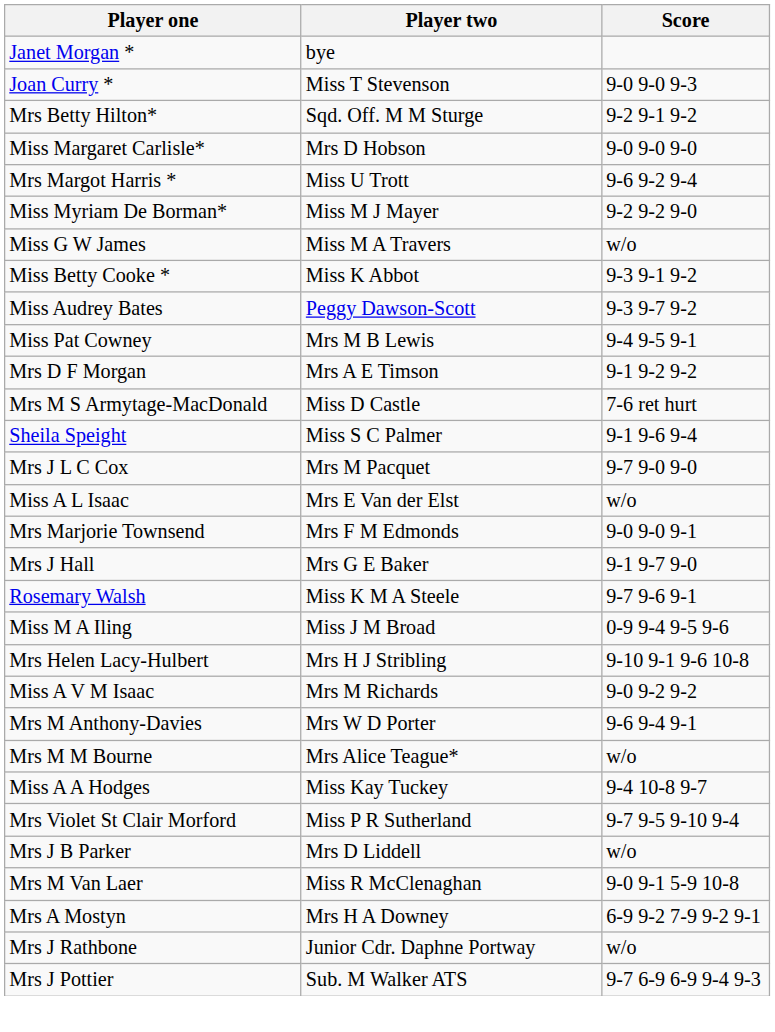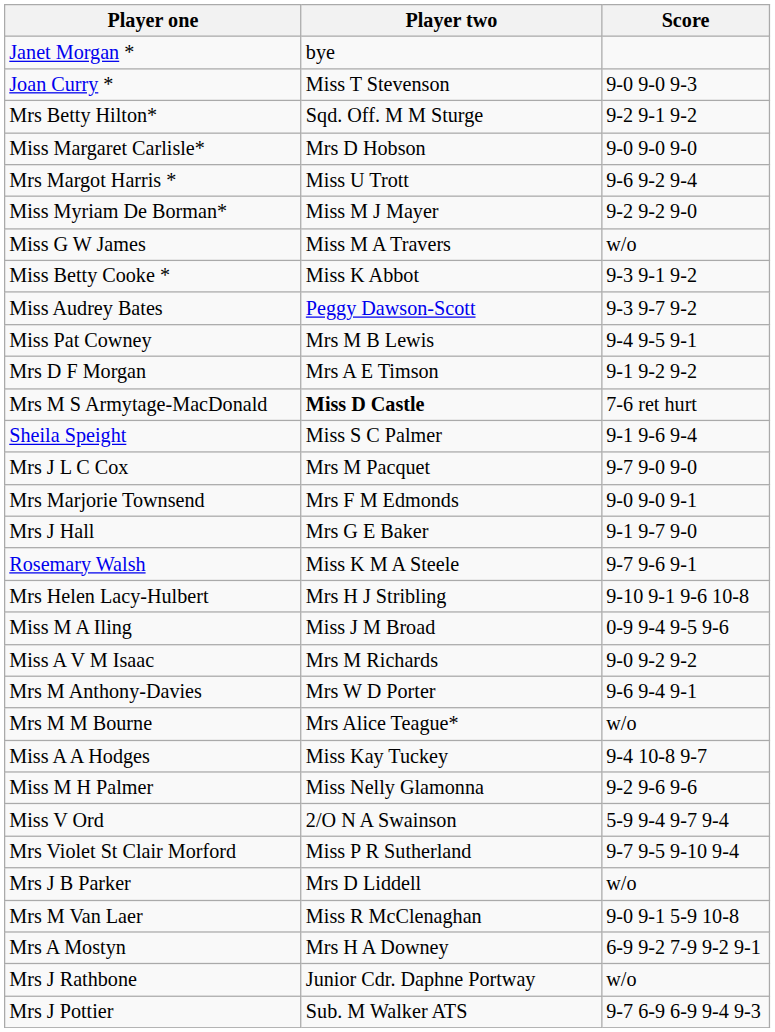 <table class="wikitable">
 <tr>
 <th width=270>Player one</th>
 <th width=270>Player two</th>
 <th width=150>Score</th>
 </tr>
 <tr>
 <td><a href='#'>Janet Morgan</a> *</td>
 <td>bye</td>
 </tr>
 <tr>
 <td><a href='#'>Joan Curry</a> *</td>
 <td> Miss T Stevenson</td>
 <td>9-0 9-0 9-3</td>
 </tr>
 <tr>
 <td> Mrs Betty Hilton*</td>
 <td> Sqd. Off. M M Sturge</td>
 <td>9-2 9-1 9-2</td>
 </tr>
 <tr>
 <td> Miss Margaret Carlisle*</td>
 <td> Mrs D Hobson</td>
 <td>9-0 9-0 9-0</td>
 </tr>
 <tr>
 <td> Mrs Margot Harris *</td>
 <td> Miss U Trott</td>
 <td>9-6 9-2 9-4</td>
 </tr>
 <tr>
 <td> Miss Myriam De Borman*</td>
 <td> Miss M J Mayer</td>
 <td>9-2 9-2 9-0</td>
 </tr>
 <tr>
 <td> Miss G W James</td>
 <td> Miss M A Travers</td>
 <td>w/o</td>
 </tr>
 <tr>
 <td> Miss Betty Cooke *</td>
 <td> Miss K Abbot</td>
 <td>9-3 9-1 9-2</td>
 </tr>
 <tr>
 <td> Miss Audrey Bates</td>
 <td> <a href='#'>Peggy Dawson-Scott</a></td>
 <td>9-3 9-7 9-2</td>
 </tr>
 <tr>
 <td> Miss Pat Cowney</td>
 <td> Mrs M B Lewis</td>
 <td>9-4 9-5 9-1</td>
 </tr>
 <tr>
 <td> Mrs D F Morgan</td>
 <td> Mrs A E Timson</td>
 <td>9-1 9-2 9-2</td>
 </tr>
 <tr>
 <td> Mrs M S Armytage-MacDonald</td>
-<td> Miss D Castle</td>
+<td><strong> Miss D Castle</strong></td>
 <td>7-6 ret hurt</td>
 </tr>
 <tr>
 <td><a href='#'>Sheila Speight</a></td>
 <td> Miss S C Palmer</td>
 <td>9-1 9-6 9-4</td>
 </tr>
 <tr>
 <td> Mrs J L C Cox</td>
 <td> Mrs M Pacquet</td>
 <td>9-7 9-0 9-0</td>
-</tr>
-<tr>
-<td> Miss A L Isaac</td>
-<td> Mrs E Van der Elst</td>
-<td>w/o</td>
 </tr>
 <tr>
 <td> Mrs Marjorie Townsend</td>
 <td> Mrs F M Edmonds</td>
 <td>9-0 9-0 9-1</td>
 </tr>
 <tr>
 <td> Mrs J Hall</td>
 <td> Mrs G E Baker</td>
 <td>9-1 9-7 9-0</td>
 </tr>
 <tr>
 <td> <a href='#'>Rosemary Walsh</a></td>
 <td> Miss K M A Steele</td>
 <td>9-7 9-6 9-1</td>
 </tr>
 <tr>
+<td> Mrs Helen Lacy-Hulbert</td>
+<td> Mrs H J Stribling</td>
+<td>9-10 9-1 9-6 10-8</td>
+</tr>
+<tr>
 <td> Miss M A Iling</td>
 <td> Miss J M Broad</td>
 <td>0-9 9-4 9-5 9-6</td>
-</tr>
-<tr>
-<td> Mrs Helen Lacy-Hulbert</td>
-<td> Mrs H J Stribling</td>
-<td>9-10 9-1 9-6 10-8</td>
 </tr>
 <tr>
 <td> Miss A V M Isaac</td>
 <td> Mrs M Richards</td>
 <td>9-0 9-2 9-2</td>
 </tr>
 <tr>
 <td> Mrs M Anthony-Davies</td>
 <td> Mrs W D Porter</td>
 <td>9-6 9-4 9-1</td>
 </tr>
 <tr>
 <td> Mrs M M Bourne</td>
 <td> Mrs Alice Teague*</td>
 <td>w/o</td>
 </tr>
 <tr>
 <td> Miss A A Hodges</td>
 <td> Miss Kay Tuckey</td>
 <td>9-4 10-8 9-7</td>
+</tr>
+<tr>
+<td> Miss M H Palmer</td>
+<td> Miss Nelly Glamonna</td>
+<td>9-2 9-6 9-6</td>
+</tr>
+<tr>
+<td> Miss V Ord</td>
+<td> 2/O N A Swainson</td>
+<td>5-9 9-4 9-7 9-4</td>
 </tr>
 <tr>
 <td> Mrs Violet St Clair Morford</td>
 <td> Miss P R Sutherland</td>
 <td>9-7 9-5 9-10 9-4</td>
 </tr>
 <tr>
 <td> Mrs J B Parker</td>
 <td> Mrs D Liddell</td>
 <td>w/o</td>
 </tr>
 <tr>
 <td> Mrs M Van Laer</td>
 <td> Miss R McClenaghan</td>
 <td>9-0 9-1 5-9 10-8</td>
 </tr>
 <tr>
 <td> Mrs A Mostyn</td>
 <td> Mrs H A Downey</td>
 <td>6-9 9-2 7-9 9-2 9-1</td>
 </tr>
 <tr>
 <td> Mrs J Rathbone</td>
 <td> Junior Cdr. Daphne Portway</td>
 <td>w/o</td>
 </tr>
 <tr>
 <td> Mrs J Pottier</td>
 <td> Sub. M Walker ATS</td>
 <td>9-7 6-9 6-9 9-4 9-3</td>
 </tr>
 </table>
